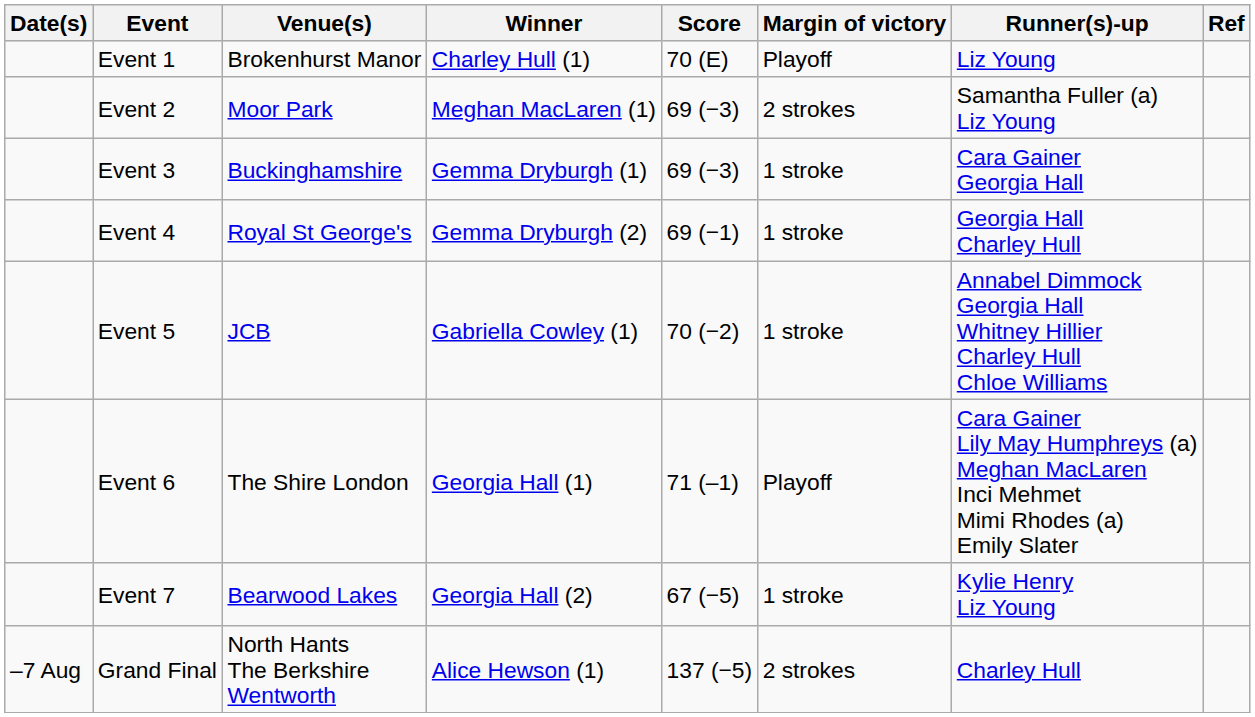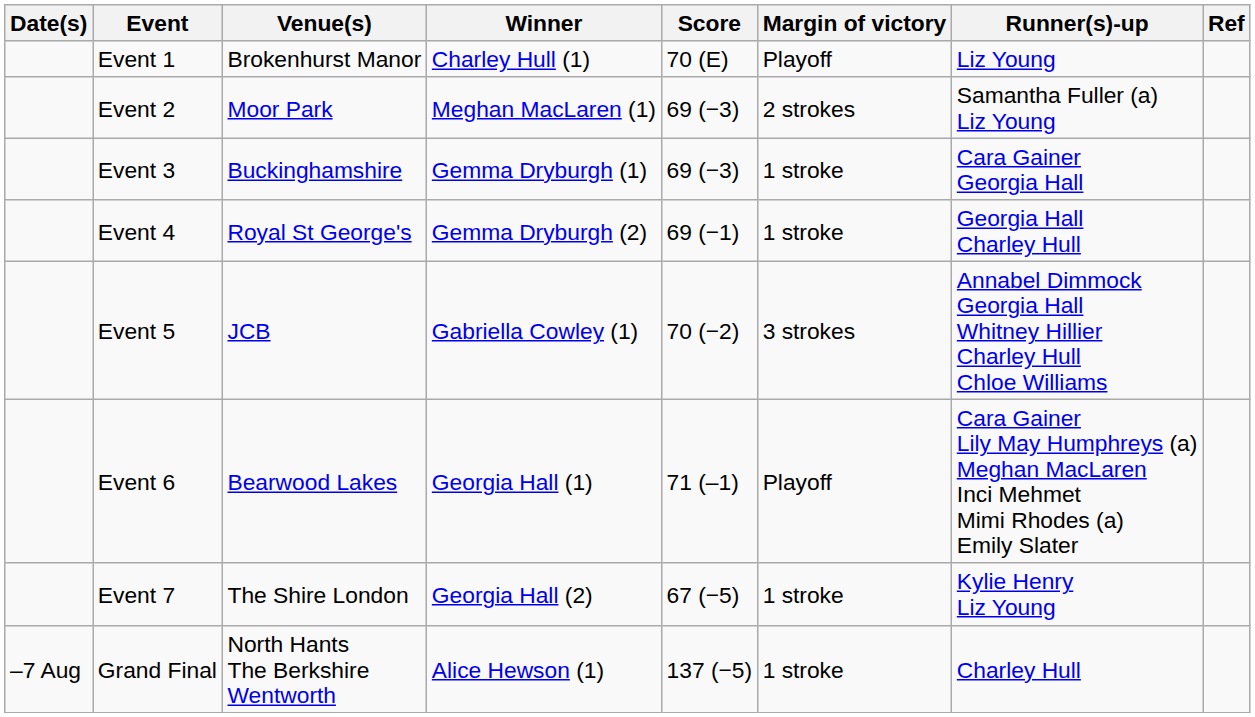 <table class="wikitable sortable" style="font-size:95%">
 <tr>
 <th>Date(s)</th>
 <th>Event</th>
 <th>Venue(s)</th>
 <th class="unsortable">Winner</th>
 <th>Score</th>
 <th>Margin of victory</th>
 <th class="unsortable">Runner(s)-up</th>
 <th class="unsortable">Ref</th>
 </tr>
 <tr>
 <td></td>
 <td>Event 1</td>
 <td>Brokenhurst Manor</td>
 <td> <a href='#'>Charley Hull</a> (1)</td>
 <td>70 (E)</td>
 <td>Playoff</td>
 <td> <a href='#'>Liz Young</a></td>
 <td></td>
 </tr>
 <tr>
 <td></td>
 <td>Event 2</td>
 <td><a href='#'>Moor Park</a></td>
 <td> <a href='#'>Meghan MacLaren</a> (1)</td>
 <td>69 (−3)</td>
 <td>2 strokes</td>
 <td> Samantha Fuller (a)<br> <a href='#'>Liz Young</a></td>
 <td></td>
 </tr>
 <tr>
 <td></td>
 <td>Event 3</td>
 <td><a href='#'>Buckinghamshire</a></td>
 <td> <a href='#'>Gemma Dryburgh</a> (1)</td>
 <td>69 (−3)</td>
 <td>1 stroke</td>
 <td> <a href='#'>Cara Gainer</a><br> <a href='#'>Georgia Hall</a></td>
 <td></td>
 </tr>
 <tr>
 <td></td>
 <td>Event 4</td>
 <td><a href='#'>Royal St George's</a></td>
 <td> <a href='#'>Gemma Dryburgh</a> (2)</td>
 <td>69 (−1)</td>
 <td>1 stroke</td>
 <td> <a href='#'>Georgia Hall</a><br> <a href='#'>Charley Hull</a></td>
 <td></td>
 </tr>
 <tr>
 <td></td>
 <td>Event 5</td>
 <td><a href='#'>JCB</a></td>
 <td> <a href='#'>Gabriella Cowley</a> (1)</td>
 <td>70 (−2)</td>
-<td>1 stroke</td>
+<td>3 strokes</td>
 <td> <a href='#'>Annabel Dimmock</a><br> <a href='#'>Georgia Hall</a><br> <a href='#'>Whitney Hillier</a><br> <a href='#'>Charley Hull</a><br> <a href='#'> Chloe Williams</a></td>
 <td></td>
 </tr>
 <tr>
 <td></td>
 <td>Event 6</td>
-<td>The Shire London</td>
+<td><a href='#'>Bearwood Lakes</a></td>
 <td> <a href='#'>Georgia Hall</a> (1)</td>
 <td>71 (–1)</td>
 <td>Playoff</td>
 <td> <a href='#'>Cara Gainer</a><br> <a href='#'>Lily May Humphreys</a> (a)<br> <a href='#'>Meghan MacLaren</a><br> Inci Mehmet<br> Mimi Rhodes (a)<br> Emily Slater</td>
 <td></td>
 </tr>
 <tr>
 <td></td>
 <td>Event 7</td>
-<td><a href='#'>Bearwood Lakes</a></td>
+<td>The Shire London</td>
 <td> <a href='#'>Georgia Hall</a> (2)</td>
 <td>67 (−5)</td>
 <td>1 stroke</td>
 <td> <a href='#'>Kylie Henry</a><br> <a href='#'>Liz Young</a></td>
 <td></td>
 </tr>
 <tr>
 <td>–7 Aug</td>
 <td>Grand Final</td>
 <td>North Hants<br>The Berkshire<br><a href='#'>Wentworth</a></td>
 <td> <a href='#'>Alice Hewson</a> (1)</td>
 <td>137 (−5)</td>
-<td>2 strokes</td>
+<td>1 stroke</td>
 <td> <a href='#'>Charley Hull</a></td>
 <td></td>
 </tr>
 </table>
